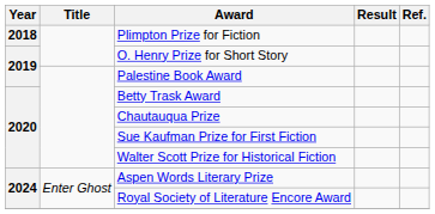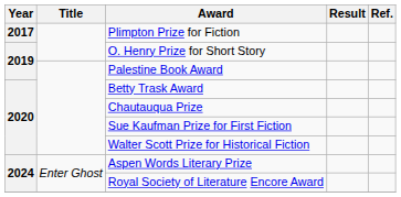 <table class="wikitable sortable mw-collapsible">
 <tr>
 <th>Year</th>
 <th>Title</th>
 <th>Award</th>
 <th>Result</th>
 <th>Ref.</th>
 </tr>
 <tr>
-<th>2018</th>
+<th>2017</th>
 <td rowspan="2"></td>
 <td><a href='#'>Plimpton Prize</a> for Fiction</td>
 <td></td>
 <td></td>
 </tr>
 <tr>
 <th rowspan="2">2019</th>
 <td><a href='#'>O. Henry Prize</a> for Short Story</td>
 <td></td>
 <td></td>
 </tr>
 <tr>
 <td rowspan="5"></td>
 <td><a href='#'>Palestine Book Award</a></td>
 <td></td>
 <td></td>
 </tr>
 <tr>
 <th rowspan="4">2020</th>
 <td><a href='#'>Betty Trask Award</a></td>
 <td></td>
 <td></td>
 </tr>
 <tr>
 <td><a href='#'>Chautauqua Prize</a></td>
 <td></td>
 <td></td>
 </tr>
 <tr>
 <td><a href='#'>Sue Kaufman Prize for First Fiction</a></td>
 <td></td>
 <td></td>
 </tr>
 <tr>
 <td><a href='#'>Walter Scott Prize for Historical Fiction</a></td>
 <td></td>
 <td></td>
 </tr>
 <tr>
 <th rowspan="2">2024</th>
 <td rowspan="2"><em>Enter Ghost</em></td>
 <td><a href='#'>Aspen Words Literary Prize</a></td>
 <td></td>
 <td></td>
 </tr>
 <tr>
 <td><a href='#'>Royal Society of Literature</a> <a href='#'>Encore Award</a></td>
 <td></td>
 <td></td>
 </tr>
 <tr>
 </tr>
 </table>
